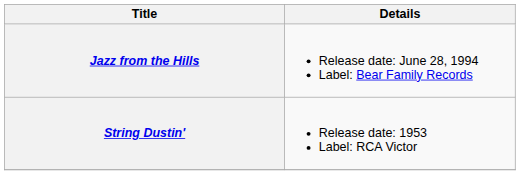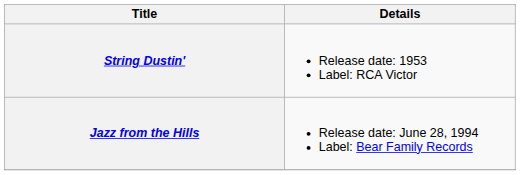 <table class="wikitable plainrowheaders">
 <tr>
 <th style="width:22em;">Title</th>
 <th style="width:18em;">Details</th>
 </tr>
 <tr>
+<th scope="row"><em><a href='#'>String Dustin'</a></em></th>
+<td><br><ul><li>Release date: 1953</li><li>Label: RCA Victor</li></ul></td>
+</tr>
+<tr>
 <th scope="row"><em><a href='#'>Jazz from the Hills</a></em></th>
 <td><br><ul><li>Release date: June 28, 1994</li><li>Label: <a href='#'>Bear Family Records</a></li></ul></td>
 </tr>
 <tr>
-<th scope="row"><em><a href='#'>String Dustin'</a></em></th>
-<td><br><ul><li>Release date: 1953</li><li>Label: RCA Victor</li></ul></td>
-</tr>
-<tr>
 </tr>
 </table>
